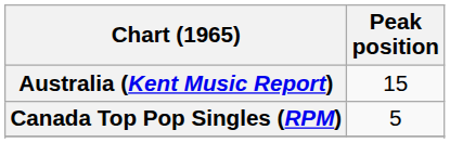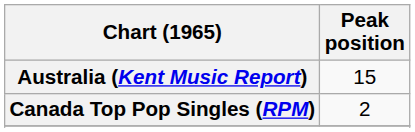 <table class="wikitable sortable plainrowheaders" style="text-align:center">
 <tr>
 <th scope="col">Chart (1965)</th>
 <th scope="col">Peak<br>position</th>
 </tr>
 <tr>
 <th scope="row">Australia (<em><a href='#'>Kent Music Report</a></em>)</th>
 <td align="center">15</td>
 </tr>
 <tr>
 <th scope="row">Canada Top Pop Singles (<em><a href='#'>RPM</a></em>)</th>
-<td align="center">5</td>
+<td align="center">2</td>
 </tr>
 <tr>
 </tr>
 <tr>
 </tr>
 <tr>
 </tr>
 </table>
